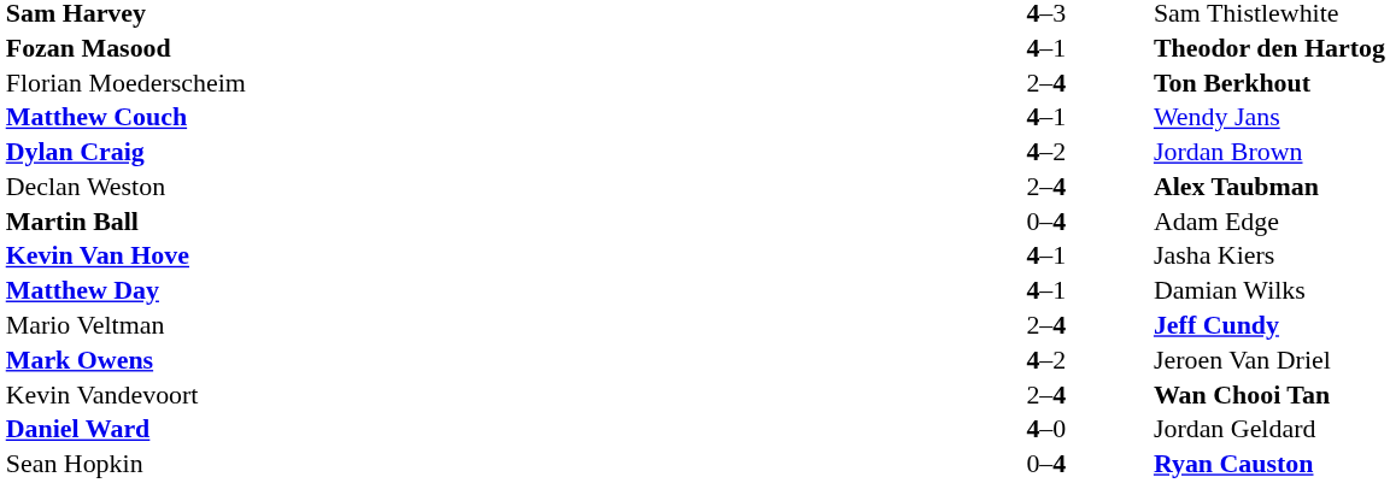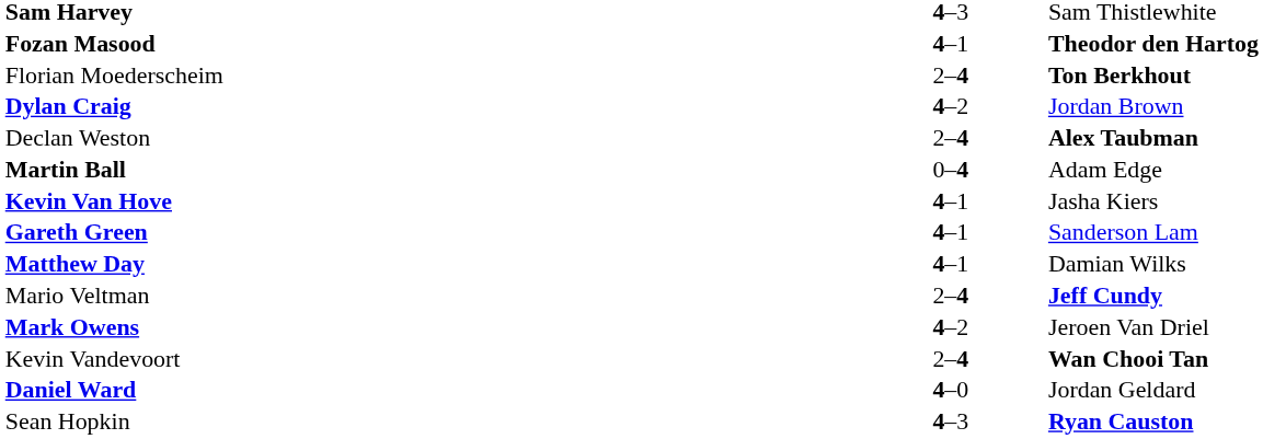 <table width="100%" cellspacing="1">
 <tr>
 <th width=45%></th>
 <th width=10%></th>
 <th width=45%></th>
 </tr>
 <tr>
 <td> <strong>Sam Harvey</strong></td>
 <td align="center"><strong>4</strong>–3</td>
 <td> Sam Thistlewhite</td>
 </tr>
 <tr>
 <td> <strong>Fozan Masood</strong></td>
 <td align="center"><strong>4</strong>–1</td>
 <td><strong> Theodor den Hartog</strong></td>
 </tr>
 <tr>
 <td> Florian Moederscheim</td>
 <td align="center">2–<strong>4</strong></td>
 <td> <strong>Ton Berkhout</strong></td>
 </tr>
 <tr>
-<td> <strong><a href='#'>Matthew Couch</a></strong></td>
-<td align="center"><strong>4</strong>–1</td>
-<td> <a href='#'>Wendy Jans</a></td>
-</tr>
-<tr>
 <td> <strong><a href='#'>Dylan Craig</a></strong></td>
 <td align="center"><strong>4</strong>–2</td>
 <td> <a href='#'>Jordan Brown</a></td>
 </tr>
 <tr>
 <td> Declan Weston</td>
 <td align="center">2–<strong>4</strong></td>
 <td> <strong>Alex Taubman</strong></td>
 </tr>
 <tr>
 <td> <strong>Martin Ball</strong></td>
 <td align="center">0–<strong>4</strong></td>
 <td> Adam Edge</td>
 </tr>
 <tr>
 <td> <strong><a href='#'>Kevin Van Hove</a></strong></td>
 <td align="center"><strong>4</strong>–1</td>
 <td> Jasha Kiers</td>
+</tr>
+<tr>
+<td> <strong><a href='#'>Gareth Green</a></strong></td>
+<td align="center"><strong>4</strong>–1</td>
+<td> <a href='#'>Sanderson Lam</a></td>
 </tr>
 <tr>
 <td> <strong><a href='#'>Matthew Day</a></strong></td>
 <td align="center"><strong>4</strong>–1</td>
 <td> Damian Wilks</td>
 </tr>
 <tr>
 <td> Mario Veltman</td>
 <td align="center">2–<strong>4</strong></td>
 <td> <strong><a href='#'>Jeff Cundy</a></strong></td>
 </tr>
 <tr>
 <td> <strong><a href='#'>Mark Owens</a></strong></td>
 <td align="center"><strong>4</strong>–2</td>
 <td> Jeroen Van Driel</td>
 </tr>
 <tr>
 <td> Kevin Vandevoort</td>
 <td align="center">2–<strong>4</strong></td>
 <td> <strong>Wan Chooi Tan</strong></td>
 </tr>
 <tr>
 <td> <strong><a href='#'>Daniel Ward</a></strong></td>
 <td align="center"><strong>4</strong>–0</td>
 <td> Jordan Geldard</td>
 </tr>
 <tr>
 <td> Sean Hopkin</td>
-<td align="center">0–<strong>4</strong></td>
+<td align="center"><strong>4</strong>–3</td>
 <td> <strong><a href='#'>Ryan Causton</a></strong></td>
 </tr>
 </table>
